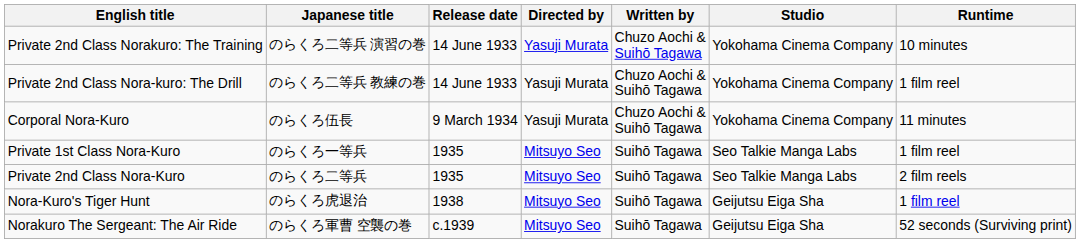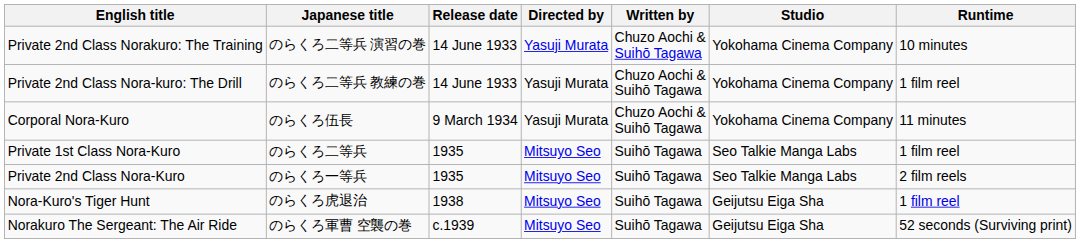 <table class="wikitable">
 <tr>
 <th>English title</th>
 <th>Japanese title</th>
 <th>Release date</th>
 <th>Directed by</th>
 <th>Written by</th>
 <th>Studio</th>
 <th>Runtime</th>
 </tr>
 <tr>
 <td>Private 2nd Class Norakuro: The Training</td>
 <td>のらくろ二等兵 演習の巻</td>
 <td>14 June 1933</td>
 <td><a href='#'>Yasuji Murata</a></td>
 <td>Chuzo Aochi &<br> <a href='#'>Suihō Tagawa</a></td>
 <td>Yokohama Cinema Company</td>
 <td>10 minutes</td>
 </tr>
 <tr>
 <td>Private 2nd Class Nora-kuro: The Drill</td>
 <td>のらくろ二等兵 教練の巻</td>
 <td>14 June 1933</td>
 <td>Yasuji Murata</td>
 <td>Chuzo Aochi &<br> Suihō Tagawa</td>
 <td>Yokohama Cinema Company</td>
 <td>1 film reel</td>
 </tr>
 <tr>
 <td>Corporal Nora-Kuro</td>
 <td>のらくろ伍長</td>
 <td>9 March 1934</td>
 <td>Yasuji Murata</td>
 <td>Chuzo Aochi &<br> Suihō Tagawa</td>
 <td>Yokohama Cinema Company</td>
 <td>11 minutes</td>
 </tr>
 <tr>
 <td>Private 1st Class Nora-Kuro</td>
-<td>のらくろ一等兵</td>
+<td>のらくろ二等兵</td>
 <td>1935</td>
 <td><a href='#'>Mitsuyo Seo</a></td>
 <td>Suihō Tagawa</td>
 <td>Seo Talkie Manga Labs</td>
 <td>1 film reel</td>
 </tr>
 <tr>
 <td>Private 2nd Class Nora-Kuro</td>
-<td>のらくろ二等兵</td>
+<td>のらくろ一等兵</td>
 <td>1935</td>
 <td><a href='#'>Mitsuyo Seo</a></td>
 <td>Suihō Tagawa</td>
 <td>Seo Talkie Manga Labs</td>
 <td>2 film reels</td>
 </tr>
 <tr>
 <td>Nora-Kuro's Tiger Hunt</td>
 <td>のらくろ虎退治</td>
 <td>1938</td>
 <td><a href='#'>Mitsuyo Seo</a></td>
 <td>Suihō Tagawa</td>
 <td>Geijutsu Eiga Sha</td>
 <td>1 <a href='#'>film reel</a></td>
 </tr>
 <tr>
 <td>Norakuro The Sergeant: The Air Ride</td>
 <td>のらくろ軍曹 空襲の巻</td>
 <td>c.1939</td>
 <td><a href='#'>Mitsuyo Seo</a></td>
 <td>Suihō Tagawa</td>
 <td>Geijutsu Eiga Sha</td>
 <td>52 seconds (Surviving print)</td>
 </tr>
 </table>
